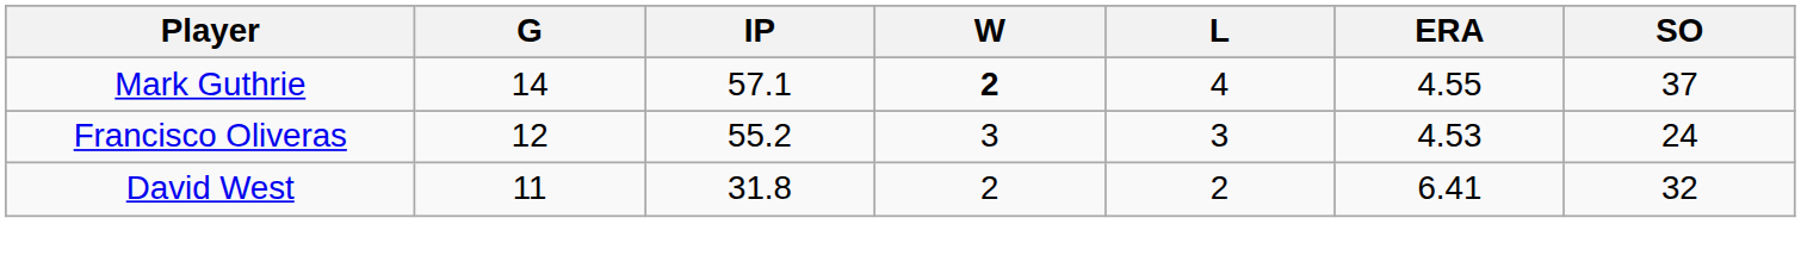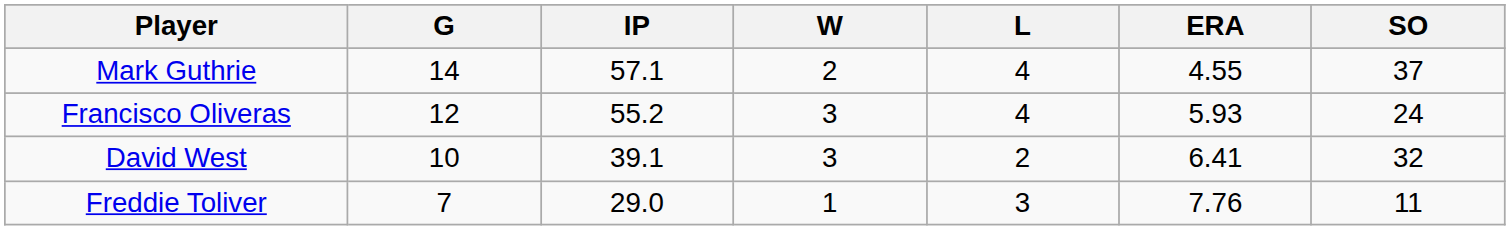 <table class="wikitable sortable">
 <tr>
 <th bgcolor="#DDDDFF" width="16%">Player</th>
 <th bgcolor="#DDDDFF" width="9%">G</th>
 <th bgcolor="#DDDDFF" width="9%">IP</th>
 <th bgcolor="#DDDDFF" width="9%">W</th>
 <th bgcolor="#DDDDFF" width="9%">L</th>
 <th bgcolor="#DDDDFF" width="9%">ERA</th>
 <th bgcolor="#DDDDFF" width="9%">SO</th>
 </tr>
 <tr align=center>
 <td><a href='#'>Mark Guthrie</a></td>
 <td>14</td>
 <td>57.1</td>
-<td><strong>2</strong></td>
+<td>2</td>
 <td>4</td>
 <td>4.55</td>
 <td>37</td>
 </tr>
 <tr align=center>
 <td><a href='#'>Francisco Oliveras</a></td>
 <td>12</td>
 <td>55.2</td>
 <td>3</td>
-<td>3</td>
-<td>4.53</td>
+<td>4</td>
+<td>5.93</td>
 <td>24</td>
 </tr>
 <tr align=center>
 <td><a href='#'>David West</a></td>
-<td>11</td>
-<td>31.8</td>
-<td>2</td>
+<td>10</td>
+<td>39.1</td>
+<td>3</td>
 <td>2</td>
 <td>6.41</td>
 <td>32</td>
 </tr>
+<tr align=center>
+<td><a href='#'>Freddie Toliver</a></td>
+<td>7</td>
+<td>29.0</td>
+<td>1</td>
+<td>3</td>
+<td>7.76</td>
+<td>11</td>
+</tr>
 </table>
